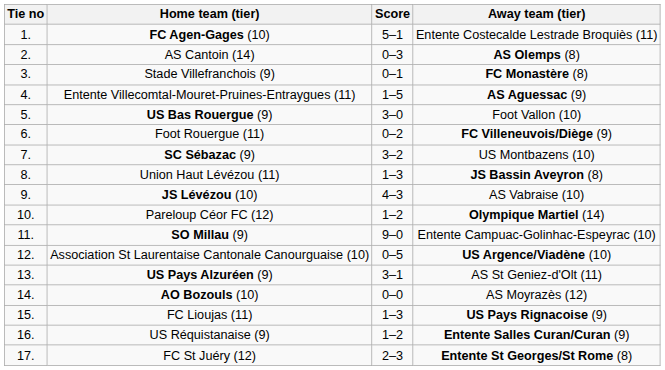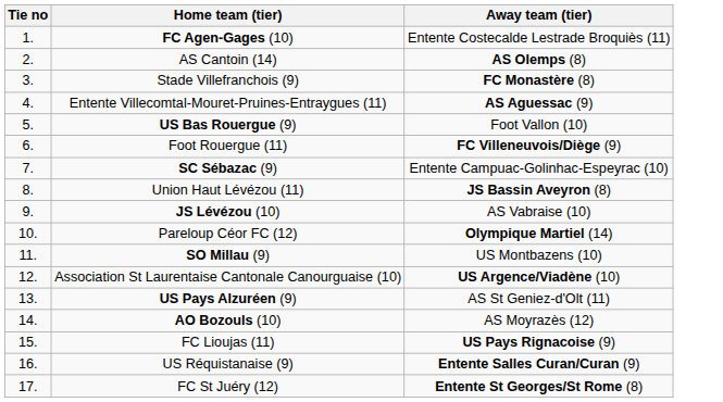 <table class="wikitable" style="text-align: center">
 <tr>
 <th>Tie no</th>
 <th>Home team (tier)</th>
-<th>Score</th>
 <th>Away team (tier)</th>
 </tr>
 <tr>
 <td>1.</td>
 <td><strong>FC Agen-Gages</strong> (10)</td>
-<td>5–1</td>
 <td>Entente Costecalde Lestrade Broquiès (11)</td>
 </tr>
 <tr>
 <td>2.</td>
 <td>AS Cantoin (14)</td>
-<td>0–3</td>
 <td><strong>AS Olemps</strong> (8)</td>
 </tr>
 <tr>
 <td>3.</td>
 <td>Stade Villefranchois (9)</td>
-<td>0–1</td>
 <td><strong>FC Monastère</strong> (8)</td>
 </tr>
 <tr>
 <td>4.</td>
 <td>Entente Villecomtal-Mouret-Pruines-Entraygues (11)</td>
-<td>1–5</td>
 <td><strong>AS Aguessac</strong> (9)</td>
 </tr>
 <tr>
 <td>5.</td>
 <td><strong>US Bas Rouergue</strong> (9)</td>
-<td>3–0</td>
 <td>Foot Vallon (10)</td>
 </tr>
 <tr>
 <td>6.</td>
 <td>Foot Rouergue (11)</td>
-<td>0–2</td>
 <td><strong>FC Villeneuvois/Diège</strong> (9)</td>
 </tr>
 <tr>
 <td>7.</td>
 <td><strong>SC Sébazac</strong> (9)</td>
-<td>3–2</td>
-<td>US Montbazens (10)</td>
+<td>Entente Campuac-Golinhac-Espeyrac (10)</td>
 </tr>
 <tr>
 <td>8.</td>
 <td>Union Haut Lévézou (11)</td>
-<td>1–3</td>
 <td><strong>JS Bassin Aveyron</strong> (8)</td>
 </tr>
 <tr>
 <td>9.</td>
 <td><strong>JS Lévézou</strong> (10)</td>
-<td>4–3 </td>
 <td>AS Vabraise (10)</td>
 </tr>
 <tr>
 <td>10.</td>
 <td>Pareloup Céor FC (12)</td>
-<td>1–2</td>
 <td><strong>Olympique Martiel</strong> (14)</td>
 </tr>
 <tr>
 <td>11.</td>
 <td><strong>SO Millau</strong> (9)</td>
-<td>9–0</td>
-<td>Entente Campuac-Golinhac-Espeyrac (10)</td>
+<td>US Montbazens (10)</td>
 </tr>
 <tr>
 <td>12.</td>
 <td>Association St Laurentaise Cantonale Canourguaise (10)</td>
-<td>0–5</td>
 <td><strong>US Argence/Viadène</strong> (10)</td>
 </tr>
 <tr>
 <td>13.</td>
 <td><strong>US Pays Alzuréen</strong> (9)</td>
-<td>3–1</td>
 <td>AS St Geniez-d'Olt (11)</td>
 </tr>
 <tr>
 <td>14.</td>
 <td><strong>AO Bozouls</strong> (10)</td>
-<td>0–0 </td>
 <td>AS Moyrazès (12)</td>
 </tr>
 <tr>
 <td>15.</td>
 <td>FC Lioujas (11)</td>
-<td>1–3</td>
 <td><strong>US Pays Rignacoise</strong> (9)</td>
 </tr>
 <tr>
 <td>16.</td>
 <td>US Réquistanaise (9)</td>
-<td>1–2</td>
 <td><strong>Entente Salles Curan/Curan</strong> (9)</td>
 </tr>
 <tr>
 <td>17.</td>
 <td>FC St Juéry (12)</td>
-<td>2–3</td>
 <td><strong>Entente St Georges/St Rome</strong> (8)</td>
 </tr>
 </table>
